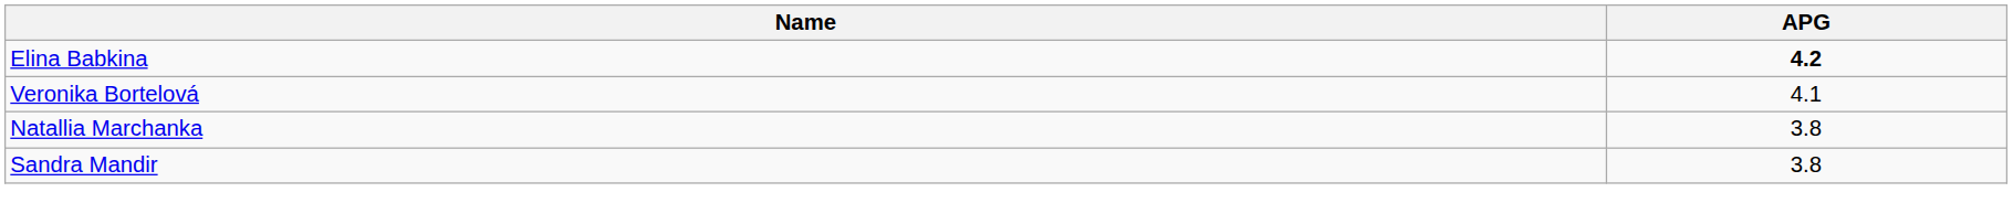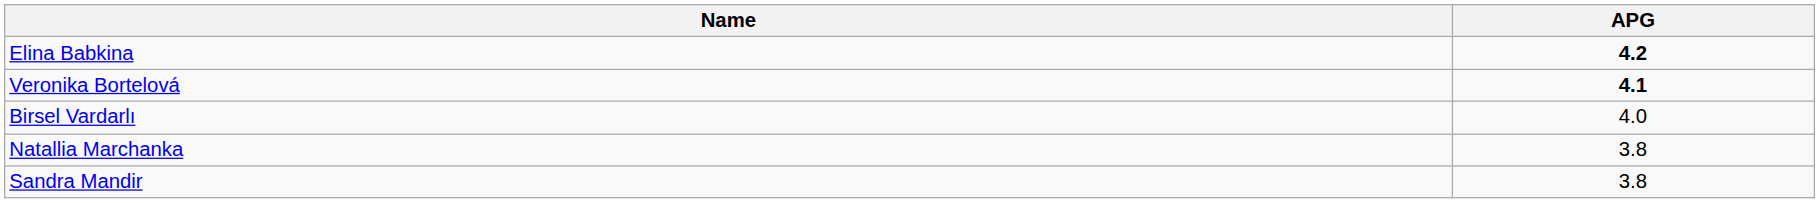 <table class=wikitable width="90%">
 <tr>
 <th width="80%">Name</th>
 <th width="20%">APG</th>
 </tr>
 <tr>
 <td> <a href='#'>Elina Babkina</a></td>
 <td align=center><strong>4.2</strong></td>
 </tr>
 <tr>
 <td> <a href='#'>Veronika Bortelová</a></td>
-<td align=center>4.1</td>
+<td align=center><strong>4.1</strong></td>
+</tr>
+<tr>
+<td> <a href='#'>Birsel Vardarlı</a></td>
+<td align=center>4.0</td>
 </tr>
 <tr>
 <td> <a href='#'>Natallia Marchanka</a></td>
 <td align=center>3.8</td>
 </tr>
 <tr>
 <td> <a href='#'>Sandra Mandir</a></td>
 <td align=center>3.8</td>
 </tr>
 </table>
